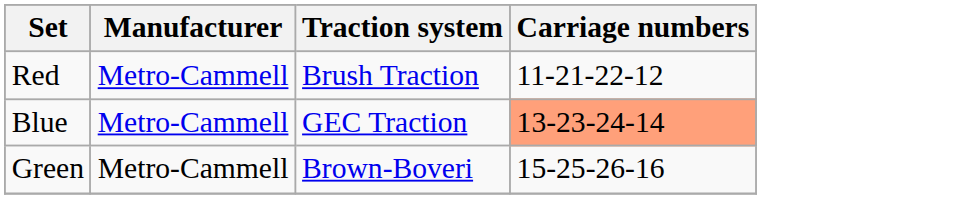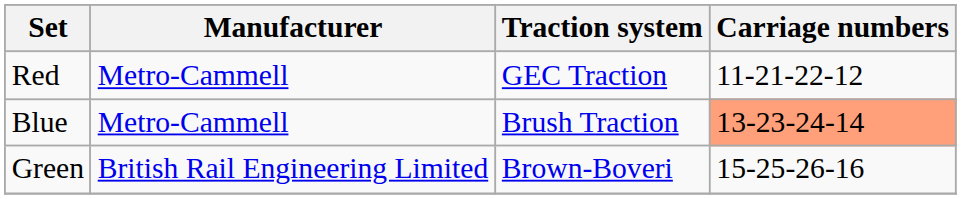 <table class="wikitable sortable">
 <tr>
 <th>Set</th>
 <th>Manufacturer</th>
 <th>Traction system</th>
 <th>Carriage numbers</th>
 </tr>
 <tr>
 <td>Red</td>
 <td><a href='#'>Metro-Cammell</a></td>
-<td><a href='#'>Brush Traction</a></td>
+<td><a href='#'>GEC Traction</a></td>
 <td>11-21-22-12</td>
 </tr>
 <tr>
 <td>Blue</td>
 <td><a href='#'>Metro-Cammell</a></td>
-<td><a href='#'>GEC Traction</a></td>
+<td><a href='#'>Brush Traction</a></td>
 <td style="background: lightsalmon;">13-23-24-14</td>
 </tr>
 <tr>
 <td>Green</td>
-<td>Metro-Cammell</td>
+<td><a href='#'>British Rail Engineering Limited</a></td>
 <td><a href='#'>Brown-Boveri</a></td>
 <td>15-25-26-16</td>
 </tr>
 <tr>
 </tr>
 </table>
